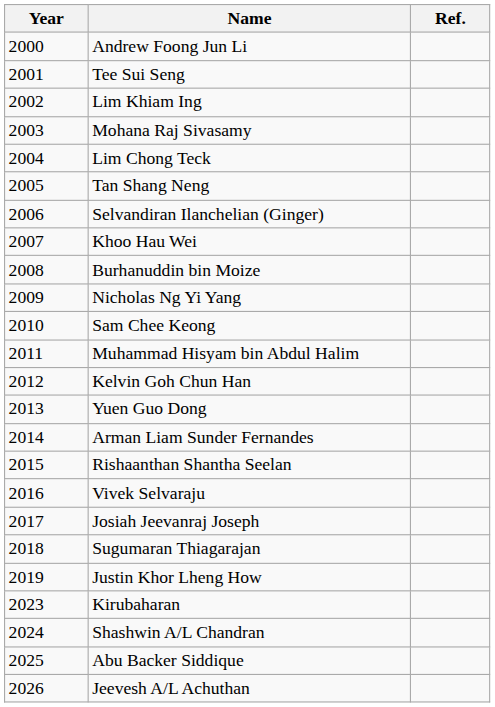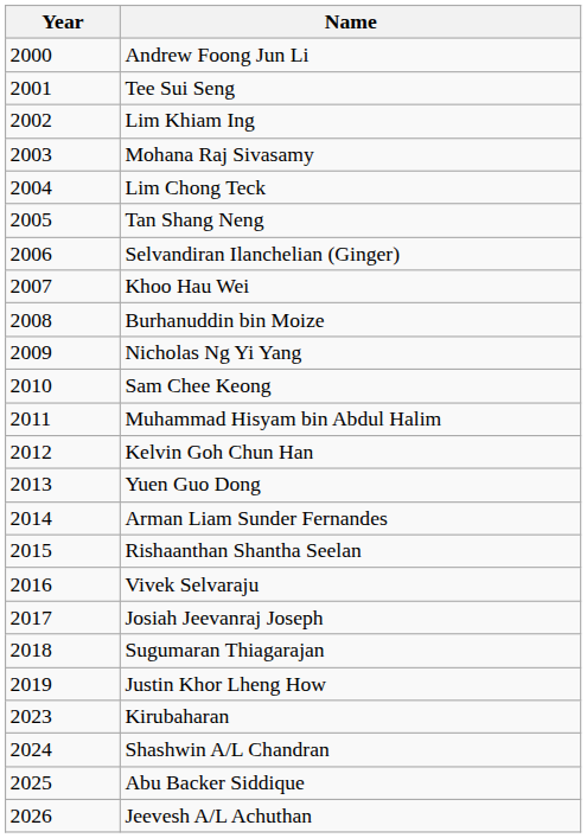 <table class="wikitable" style="width:35%;">
 <tr>
 <th width=5%>Year</th>
 <th style="width:25%;">Name</th>
-<th style="width:5%;">Ref.</th>
 </tr>
 <tr>
 <td>2000</td>
 <td>Andrew Foong Jun Li</td>
-<td></td>
 </tr>
 <tr>
 <td>2001</td>
 <td>Tee Sui Seng</td>
-<td></td>
 </tr>
 <tr>
 <td>2002</td>
 <td>Lim Khiam Ing</td>
-<td></td>
 </tr>
 <tr>
 <td>2003</td>
 <td>Mohana Raj Sivasamy</td>
-<td></td>
 </tr>
 <tr>
 <td>2004</td>
 <td>Lim Chong Teck</td>
-<td></td>
 </tr>
 <tr>
 <td>2005</td>
 <td>Tan Shang Neng</td>
-<td></td>
 </tr>
 <tr>
 <td>2006</td>
 <td>Selvandiran Ilanchelian (Ginger)</td>
-<td></td>
 </tr>
 <tr>
 <td>2007</td>
 <td>Khoo Hau Wei</td>
-<td></td>
 </tr>
 <tr>
 <td>2008</td>
 <td>Burhanuddin bin Moize</td>
-<td></td>
 </tr>
 <tr>
 <td>2009</td>
 <td>Nicholas Ng Yi Yang</td>
-<td></td>
 </tr>
 <tr>
 <td>2010</td>
 <td>Sam Chee Keong</td>
-<td></td>
 </tr>
 <tr>
 <td>2011</td>
 <td>Muhammad Hisyam bin Abdul Halim</td>
-<td></td>
 </tr>
 <tr>
 <td>2012</td>
 <td>Kelvin Goh Chun Han</td>
-<td></td>
 </tr>
 <tr>
 <td>2013</td>
 <td>Yuen Guo Dong</td>
-<td></td>
 </tr>
 <tr>
 <td>2014</td>
 <td>Arman Liam Sunder Fernandes</td>
-<td></td>
 </tr>
 <tr>
 <td>2015</td>
 <td>Rishaanthan Shantha Seelan</td>
-<td></td>
 </tr>
 <tr>
 <td>2016</td>
 <td>Vivek Selvaraju</td>
-<td></td>
 </tr>
 <tr>
 <td>2017</td>
 <td>Josiah Jeevanraj Joseph</td>
-<td></td>
 </tr>
 <tr>
 <td>2018</td>
 <td>Sugumaran Thiagarajan</td>
-<td></td>
 </tr>
 <tr>
 <td>2019</td>
 <td>Justin Khor Lheng How</td>
-<td></td>
 </tr>
 <tr>
 <td>2023</td>
 <td>Kirubaharan</td>
-<td></td>
 </tr>
 <tr>
 <td>2024</td>
 <td>Shashwin A/L Chandran</td>
-<td></td>
 </tr>
 <tr>
 <td>2025</td>
 <td>Abu Backer Siddique</td>
-<td></td>
 </tr>
 <tr>
 <td>2026</td>
 <td>Jeevesh A/L Achuthan</td>
-<td></td>
 </tr>
 </table>
